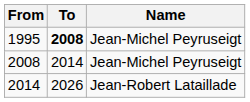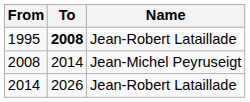 <table class="wikitable">
 <tr>
 <th>From</th>
 <th>To</th>
 <th>Name</th>
 </tr>
 <tr>
 <td>1995</td>
 <td><strong>2008</strong></td>
-<td>Jean-Michel Peyruseigt</td>
+<td>Jean-Robert Lataillade</td>
 </tr>
 <tr>
 <td>2008</td>
 <td>2014</td>
 <td>Jean-Michel Peyruseigt</td>
 </tr>
 <tr>
 <td>2014</td>
 <td>2026</td>
 <td>Jean-Robert Lataillade</td>
 </tr>
 </table>
